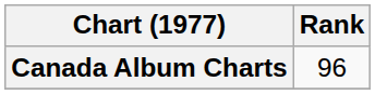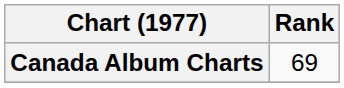 <table class="wikitable sortable plainrowheaders">
 <tr>
 <th>Chart (1977)</th>
 <th style="text-align:center;">Rank</th>
 </tr>
 <tr>
 <th scope="row">Canada Album Charts</th>
-<td style="text-align:center;">96</td>
+<td style="text-align:center;">69</td>
 </tr>
 <tr>
 </tr>
 </table>
